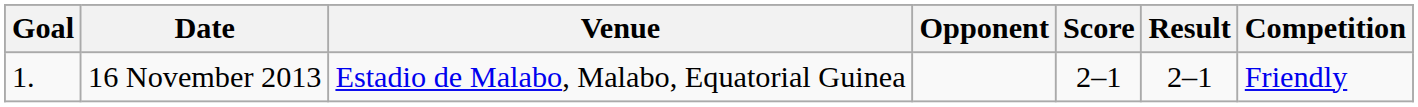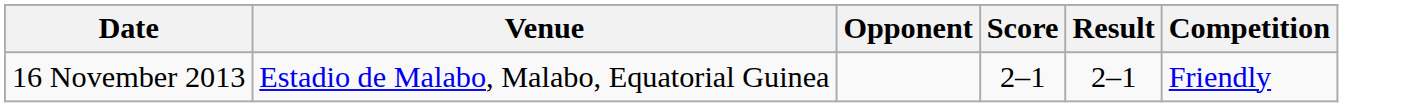 <table class="wikitable plainrowheaders sortable">
 <tr>
-<th>Goal</th>
 <th>Date</th>
 <th>Venue</th>
 <th>Opponent</th>
 <th>Score</th>
 <th>Result</th>
 <th>Competition</th>
 </tr>
 <tr>
-<td>1.</td>
 <td>16 November 2013</td>
 <td><a href='#'>Estadio de Malabo</a>, Malabo, Equatorial Guinea</td>
 <td></td>
 <td align=center>2–1</td>
 <td align=center>2–1</td>
 <td><a href='#'>Friendly</a></td>
 </tr>
 </table>
